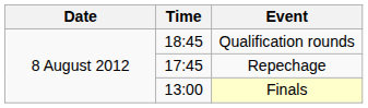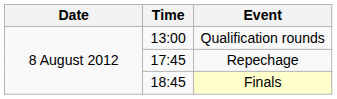 <table class = "wikitable" style="text-align:center;">
 <tr>
 <th width=150>Date</th>
 <th width=50>Time</th>
 <th width=150>Event</th>
 </tr>
 <tr>
 <td rowspan=3>8 August 2012</td>
-<td>18:45</td>
+<td>13:00</td>
 <td>Qualification rounds</td>
 </tr>
 <tr>
 <td>17:45</td>
 <td>Repechage</td>
 </tr>
 <tr>
-<td>13:00</td>
+<td>18:45</td>
 <td bgcolor=ffffcc>Finals</td>
 </tr>
 </table>
